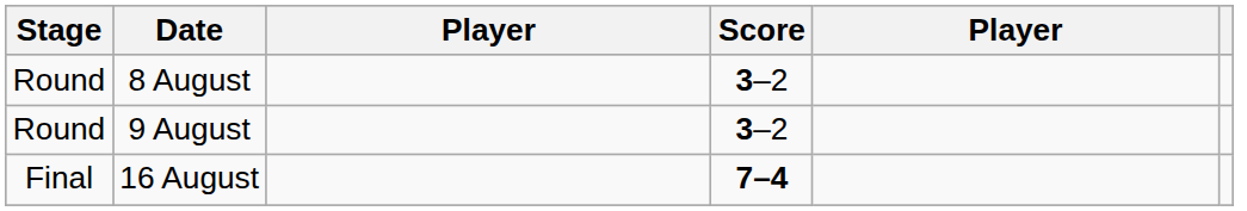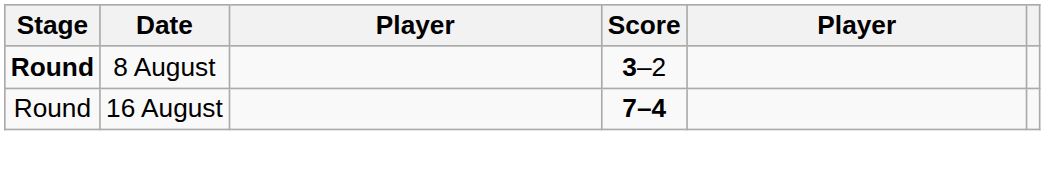 <table class="wikitable " style="text-align:center;">
 <tr>
 <th>Stage</th>
 <th>Date</th>
 <th width=220>Player</th>
 <th width=40>Score</th>
 <th width=200>Player</th>
 <th></th>
 </tr>
 <tr>
-<td>Round</td>
+<td><strong>Round</strong></td>
 <td>8 August</td>
 <td><strong></strong></td>
 <td><strong>3</strong>–2</td>
 <td></td>
 <td></td>
 </tr>
 <tr>
 <td>Round</td>
-<td>9 August</td>
-<td><strong></strong></td>
-<td><strong>3</strong>–2</td>
-<td></td>
-<td></td>
-</tr>
-<tr>
-<td>Final</td>
 <td>16 August</td>
 <td><strong></strong></td>
 <td><strong>7–4</strong></td>
 <td></td>
 <td></td>
 </tr>
 </table>
